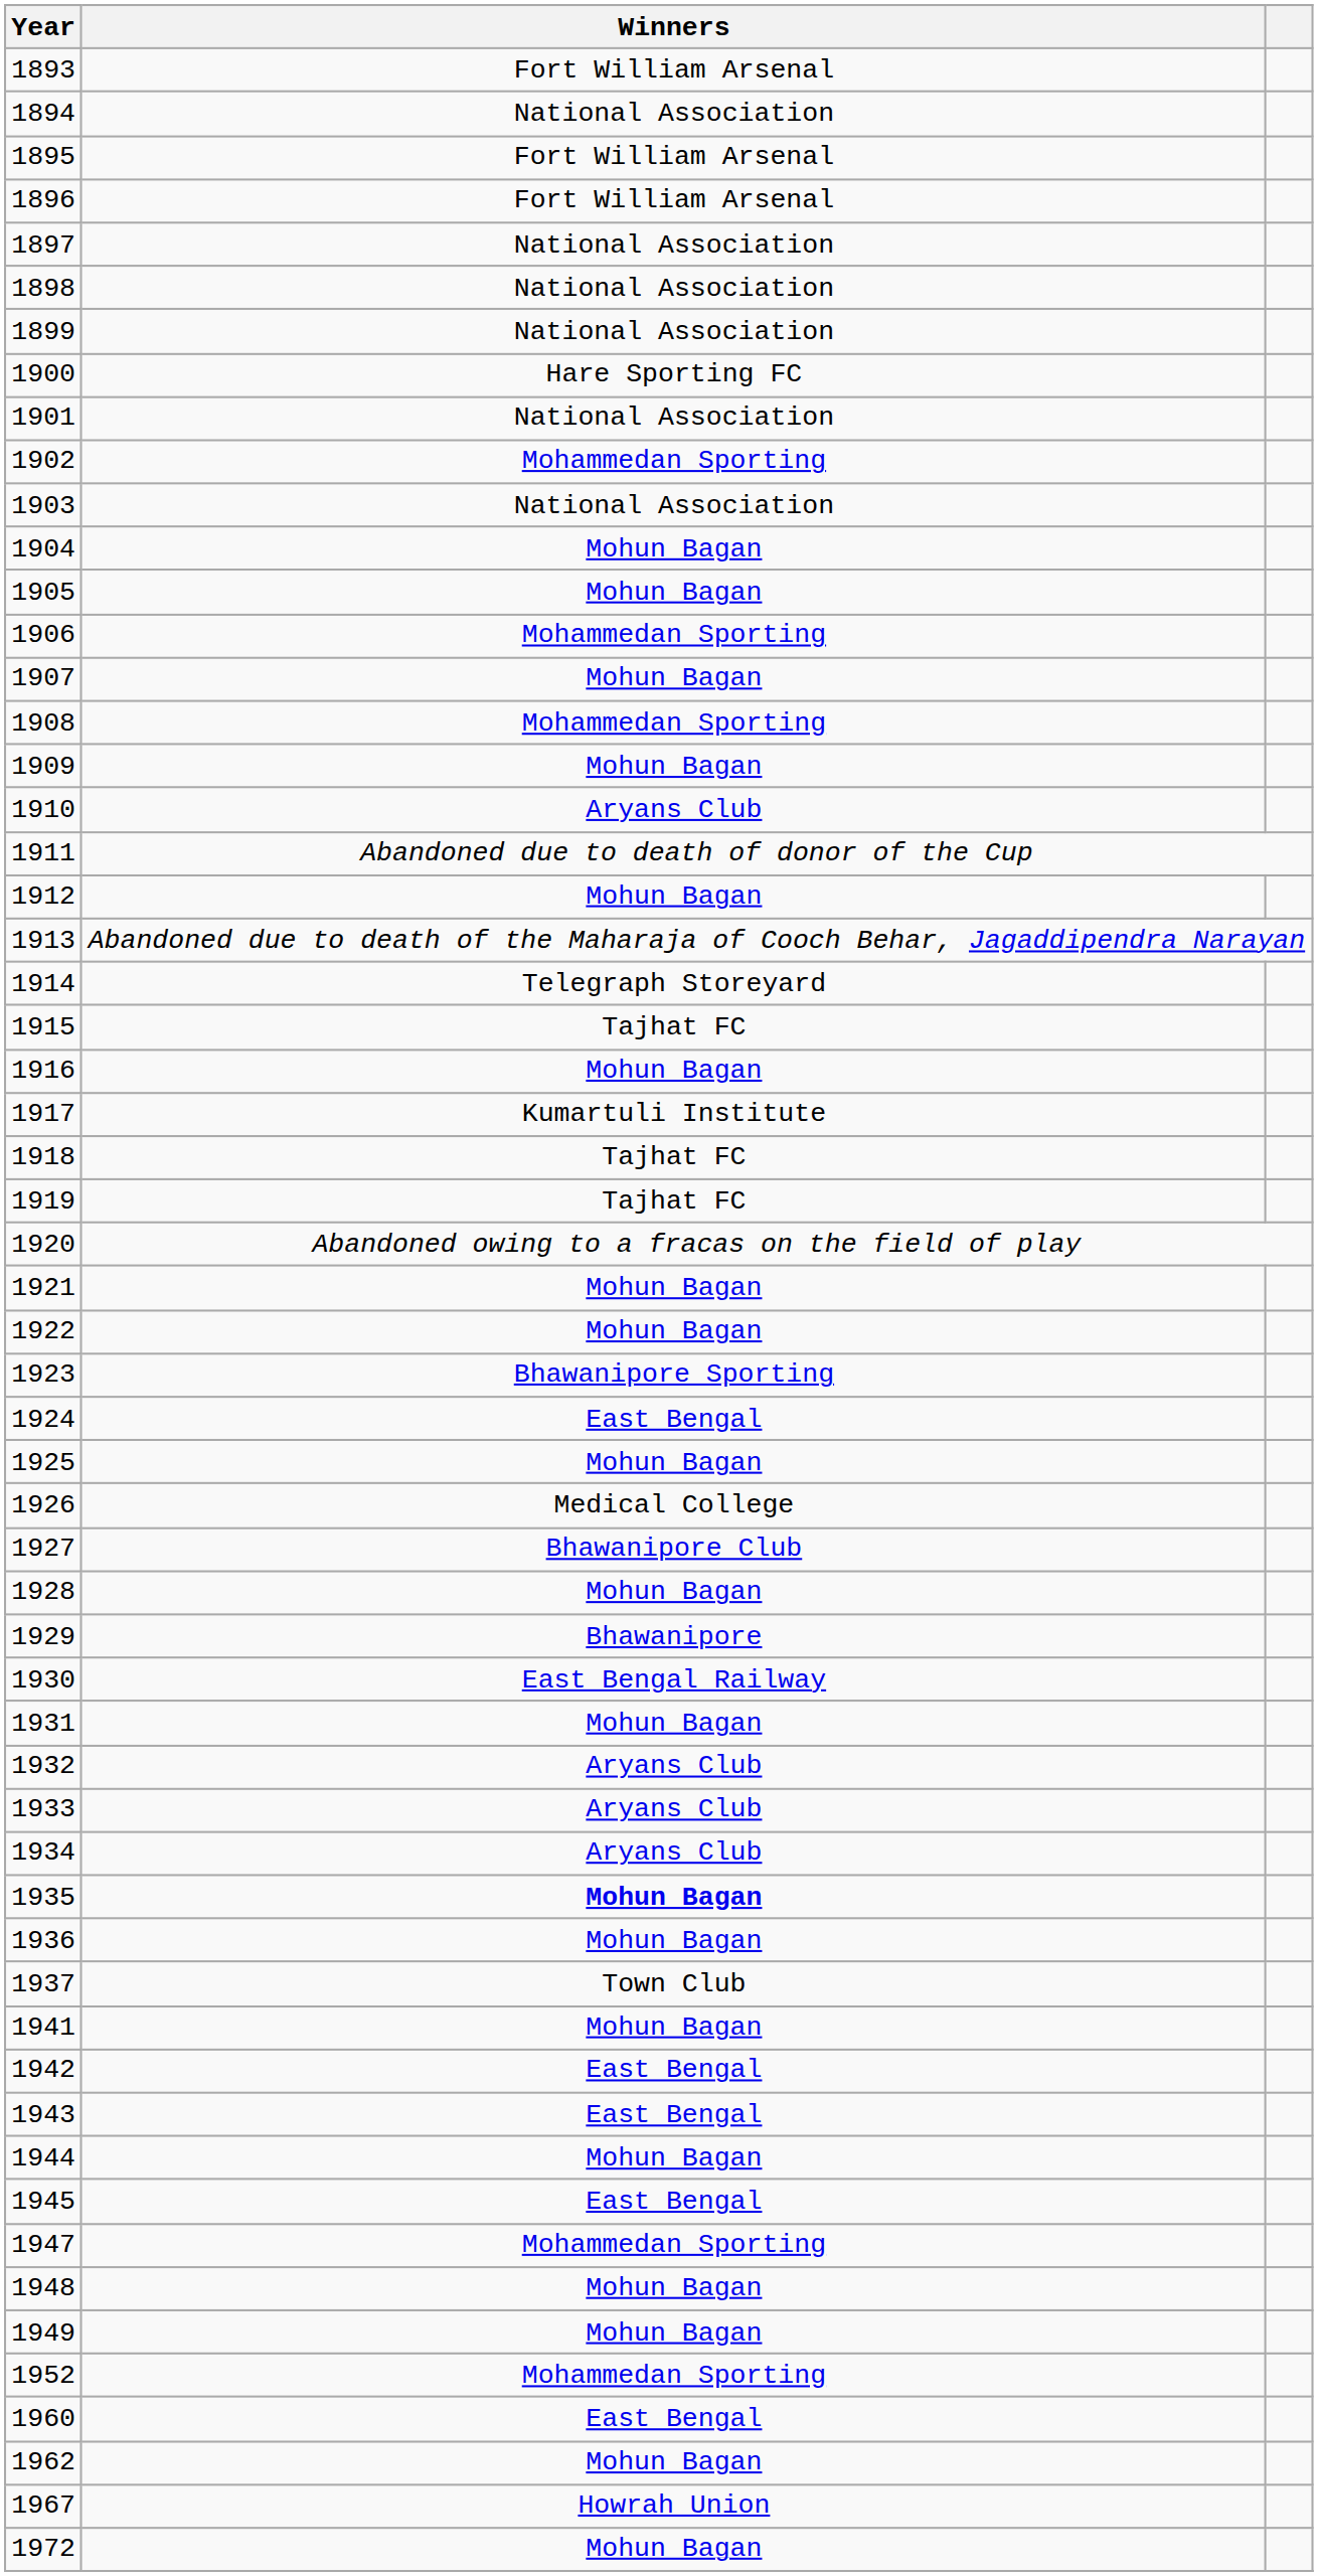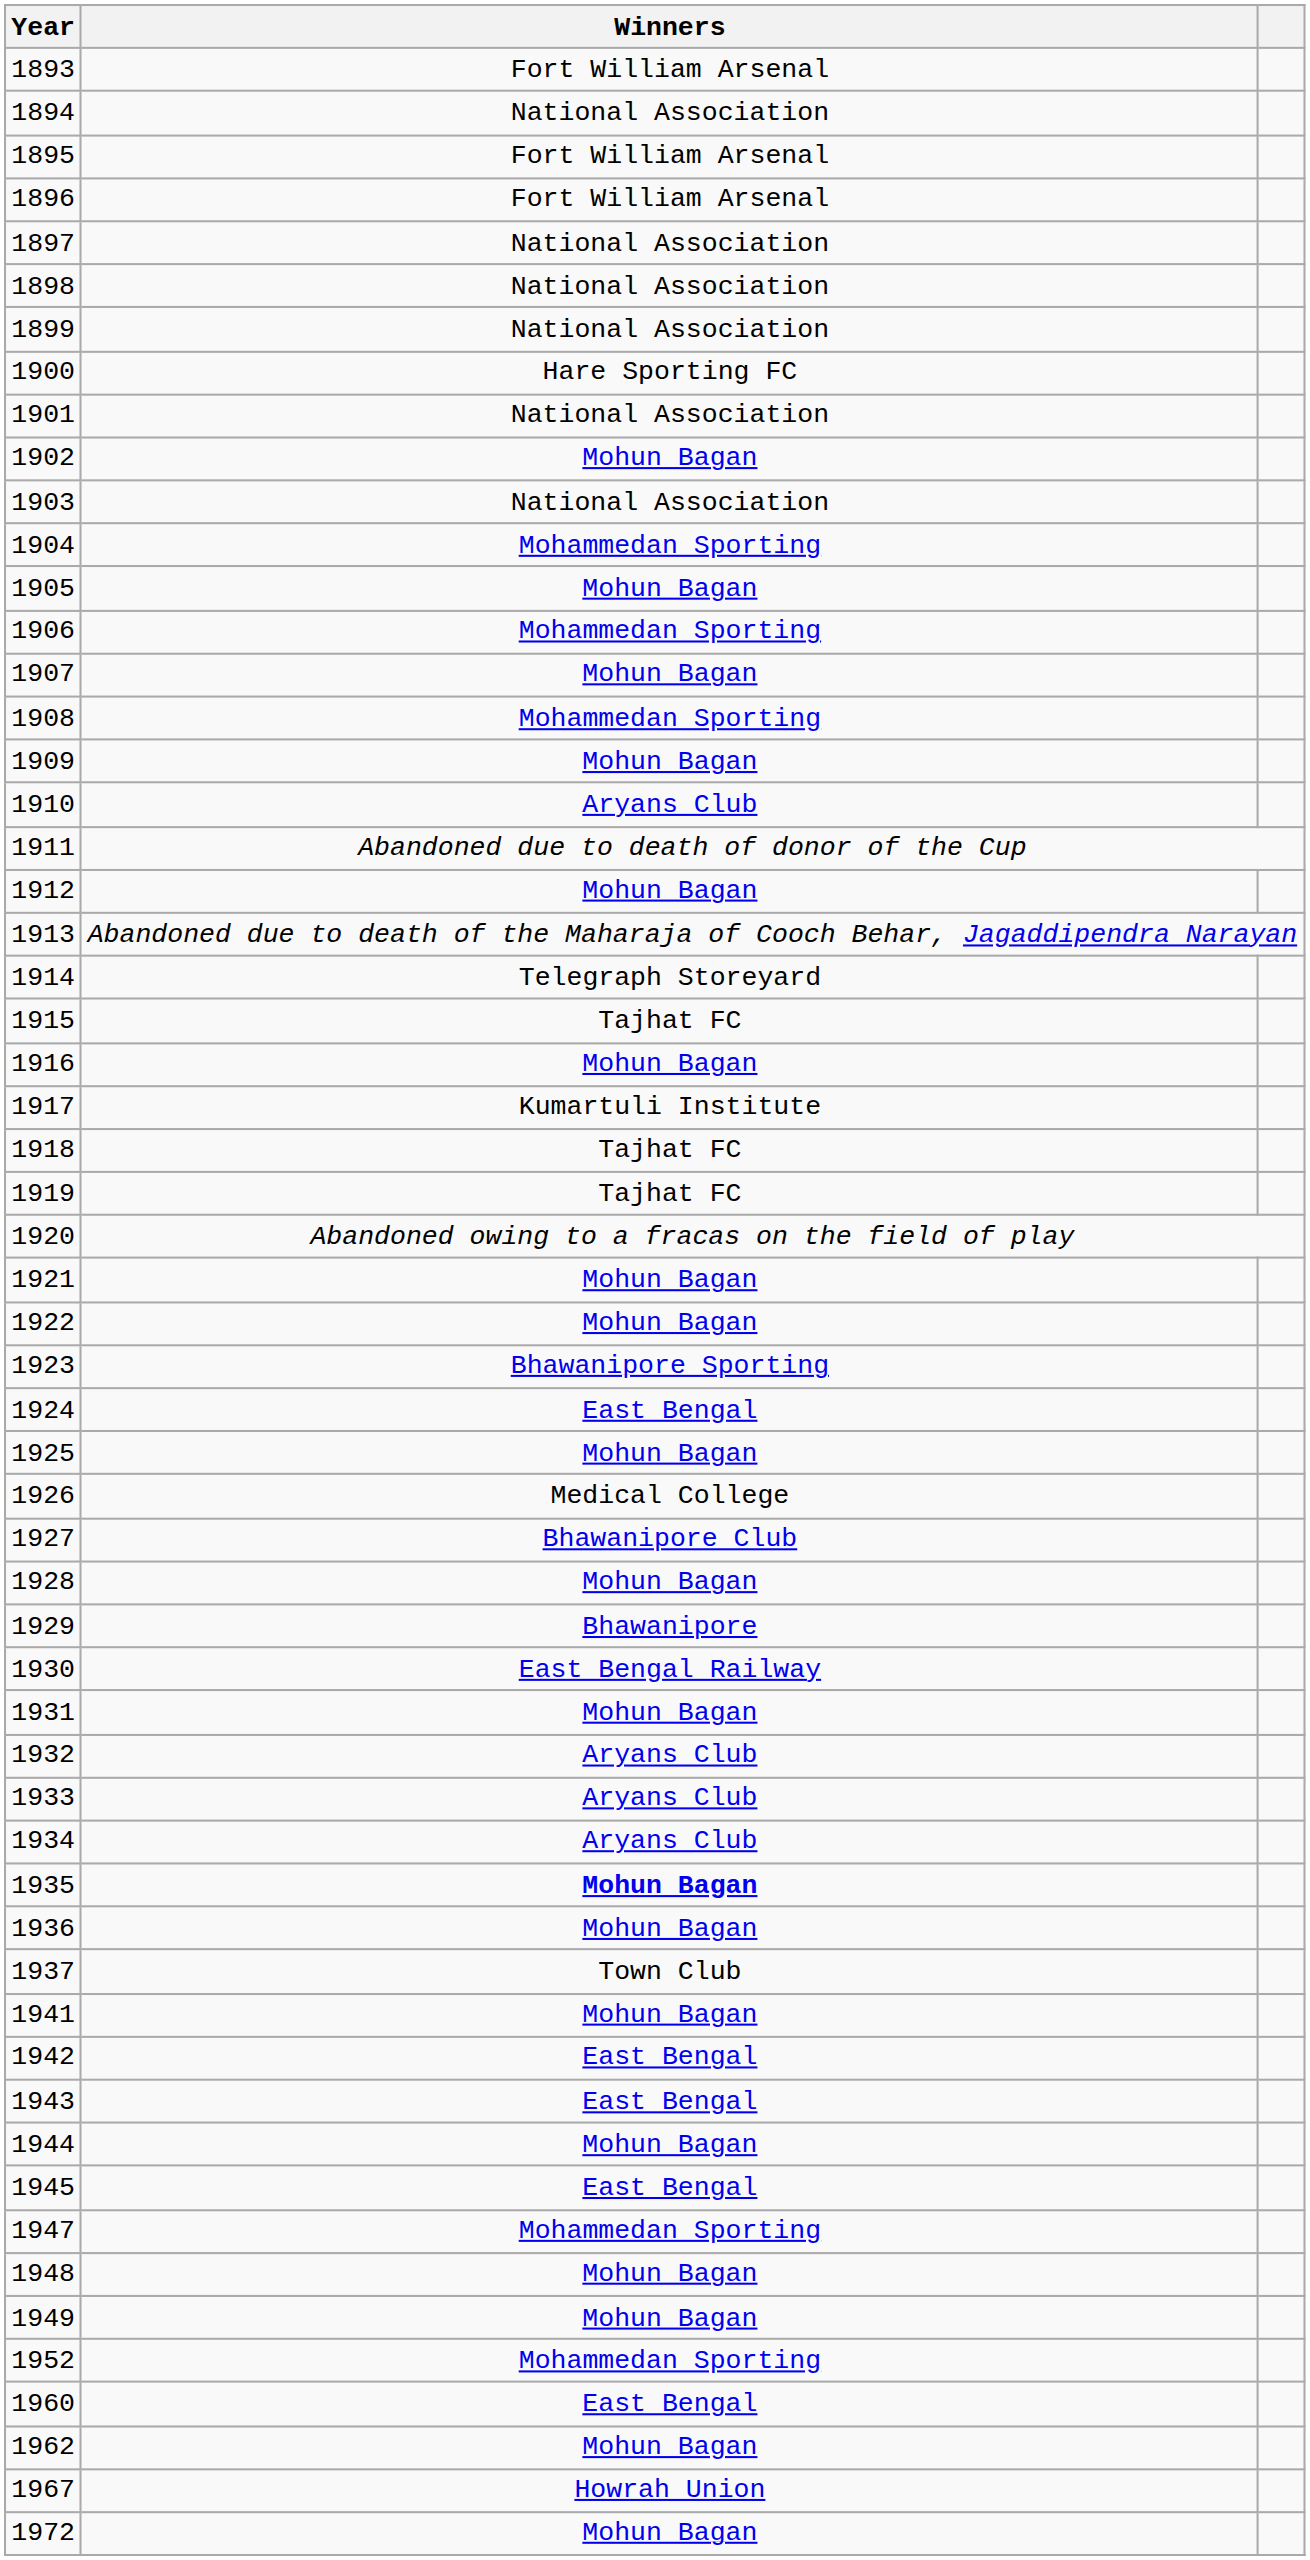 <table class="wikitable" style="text-align:center;">
 <tr>
 <th>Year</th>
 <th>Winners</th>
 <th></th>
 </tr>
 <tr>
 <td>1893</td>
 <td>Fort William Arsenal</td>
 <td></td>
 </tr>
 <tr>
 <td>1894</td>
 <td>National Association</td>
 <td></td>
 </tr>
 <tr>
 <td>1895</td>
 <td>Fort William Arsenal</td>
 <td></td>
 </tr>
 <tr>
 <td>1896</td>
 <td>Fort William Arsenal</td>
 <td></td>
 </tr>
 <tr>
 <td>1897</td>
 <td>National Association</td>
 <td></td>
 </tr>
 <tr>
 <td>1898</td>
 <td>National Association</td>
 <td></td>
 </tr>
 <tr>
 <td>1899</td>
 <td>National Association</td>
 <td></td>
 </tr>
 <tr>
 <td>1900</td>
 <td>Hare Sporting FC</td>
 <td></td>
 </tr>
 <tr>
 <td>1901</td>
 <td>National Association</td>
 <td></td>
 </tr>
 <tr>
 <td>1902</td>
-<td><a href='#'>Mohammedan Sporting</a></td>
+<td><a href='#'>Mohun Bagan</a></td>
 <td></td>
 </tr>
 <tr>
 <td>1903</td>
 <td>National Association</td>
 <td></td>
 </tr>
 <tr>
 <td>1904</td>
-<td><a href='#'>Mohun Bagan</a></td>
+<td><a href='#'>Mohammedan Sporting</a></td>
 <td></td>
 </tr>
 <tr>
 <td>1905</td>
 <td><a href='#'>Mohun Bagan</a></td>
 <td></td>
 </tr>
 <tr>
 <td>1906</td>
 <td><a href='#'>Mohammedan Sporting</a></td>
 <td></td>
 </tr>
 <tr>
 <td>1907</td>
 <td><a href='#'>Mohun Bagan</a></td>
 <td></td>
 </tr>
 <tr>
 <td>1908</td>
 <td><a href='#'>Mohammedan Sporting</a></td>
 <td></td>
 </tr>
 <tr>
 <td>1909</td>
 <td><a href='#'>Mohun Bagan</a></td>
 <td></td>
 </tr>
 <tr>
 <td>1910</td>
 <td><a href='#'>Aryans Club</a></td>
 <td></td>
 </tr>
 <tr>
 <td>1911</td>
 <td colspan=2 style="text-align:center;"><em>Abandoned due to death of donor of the Cup</em></td>
 </tr>
 <tr>
 <td>1912</td>
 <td><a href='#'>Mohun Bagan</a></td>
 <td></td>
 </tr>
 <tr>
 <td>1913</td>
 <td colspan=2 style="text-align:center;"><em>Abandoned due to death of the Maharaja of Cooch Behar, <a href='#'>Jagaddipendra Narayan</a></em></td>
 </tr>
 <tr>
 <td>1914</td>
 <td>Telegraph Storeyard</td>
 <td></td>
 </tr>
 <tr>
 <td>1915</td>
 <td>Tajhat FC</td>
 <td></td>
 </tr>
 <tr>
 <td>1916</td>
 <td><a href='#'>Mohun Bagan</a></td>
 <td></td>
 </tr>
 <tr>
 <td>1917</td>
 <td>Kumartuli Institute</td>
 <td></td>
 </tr>
 <tr>
 <td>1918</td>
 <td>Tajhat FC</td>
 <td></td>
 </tr>
 <tr>
 <td>1919</td>
 <td>Tajhat FC</td>
 <td></td>
 </tr>
 <tr>
 <td>1920</td>
 <td colspan=2 style="text-align:center;"><em>Abandoned owing to a fracas on the field of play</em></td>
 </tr>
 <tr>
 <td>1921</td>
 <td><a href='#'>Mohun Bagan</a></td>
 <td></td>
 </tr>
 <tr>
 <td>1922</td>
 <td><a href='#'>Mohun Bagan</a></td>
 <td></td>
 </tr>
 <tr>
 <td>1923</td>
 <td><a href='#'>Bhawanipore Sporting</a></td>
 <td></td>
 </tr>
 <tr>
 <td>1924</td>
 <td><a href='#'>East Bengal</a></td>
 <td></td>
 </tr>
 <tr>
 <td>1925</td>
 <td><a href='#'>Mohun Bagan</a></td>
 <td></td>
 </tr>
 <tr>
 <td>1926</td>
 <td>Medical College</td>
 <td></td>
 </tr>
 <tr>
 <td>1927</td>
 <td><a href='#'>Bhawanipore Club</a></td>
 <td></td>
 </tr>
 <tr>
 <td>1928</td>
 <td><a href='#'>Mohun Bagan</a></td>
 <td></td>
 </tr>
 <tr>
 <td>1929</td>
 <td><a href='#'>Bhawanipore</a></td>
 <td></td>
 </tr>
 <tr>
 <td>1930</td>
 <td><a href='#'>East Bengal Railway</a></td>
 <td></td>
 </tr>
 <tr>
 <td>1931</td>
 <td><a href='#'>Mohun Bagan</a></td>
 <td></td>
 </tr>
 <tr>
 <td>1932</td>
 <td><a href='#'>Aryans Club</a></td>
 <td></td>
 </tr>
 <tr>
 <td>1933</td>
 <td><a href='#'>Aryans Club</a></td>
 <td></td>
 </tr>
 <tr>
 <td>1934</td>
 <td><a href='#'>Aryans Club</a></td>
 <td></td>
 </tr>
 <tr>
 <td>1935</td>
 <td><strong><a href='#'>Mohun Bagan</a></strong></td>
 <td></td>
 </tr>
 <tr>
 <td>1936</td>
 <td><a href='#'>Mohun Bagan</a></td>
 <td></td>
 </tr>
 <tr>
 <td>1937</td>
 <td>Town Club</td>
 <td></td>
 </tr>
 <tr>
 <td>1941</td>
 <td><a href='#'>Mohun Bagan</a></td>
 <td></td>
 </tr>
 <tr>
 <td>1942</td>
 <td><a href='#'>East Bengal</a></td>
 <td></td>
 </tr>
 <tr>
 <td>1943</td>
 <td><a href='#'>East Bengal</a></td>
 <td></td>
 </tr>
 <tr>
 <td>1944</td>
 <td><a href='#'>Mohun Bagan</a></td>
 <td></td>
 </tr>
 <tr>
 <td>1945</td>
 <td><a href='#'>East Bengal</a></td>
 <td></td>
 </tr>
 <tr>
 <td>1947</td>
 <td><a href='#'>Mohammedan Sporting</a></td>
 <td></td>
 </tr>
 <tr>
 <td>1948</td>
 <td><a href='#'>Mohun Bagan</a></td>
 <td></td>
 </tr>
 <tr>
 <td>1949</td>
 <td><a href='#'>Mohun Bagan</a></td>
 <td></td>
 </tr>
 <tr>
 <td>1952</td>
 <td><a href='#'>Mohammedan Sporting</a></td>
 <td></td>
 </tr>
 <tr>
 <td>1960</td>
 <td><a href='#'>East Bengal</a></td>
 <td></td>
 </tr>
 <tr>
 <td>1962</td>
 <td><a href='#'>Mohun Bagan</a></td>
 <td></td>
 </tr>
 <tr>
 <td>1967</td>
 <td><a href='#'>Howrah Union</a></td>
 <td></td>
 </tr>
 <tr>
 <td>1972</td>
 <td><a href='#'>Mohun Bagan</a></td>
 <td></td>
 </tr>
 <tr>
 </tr>
 </table>
